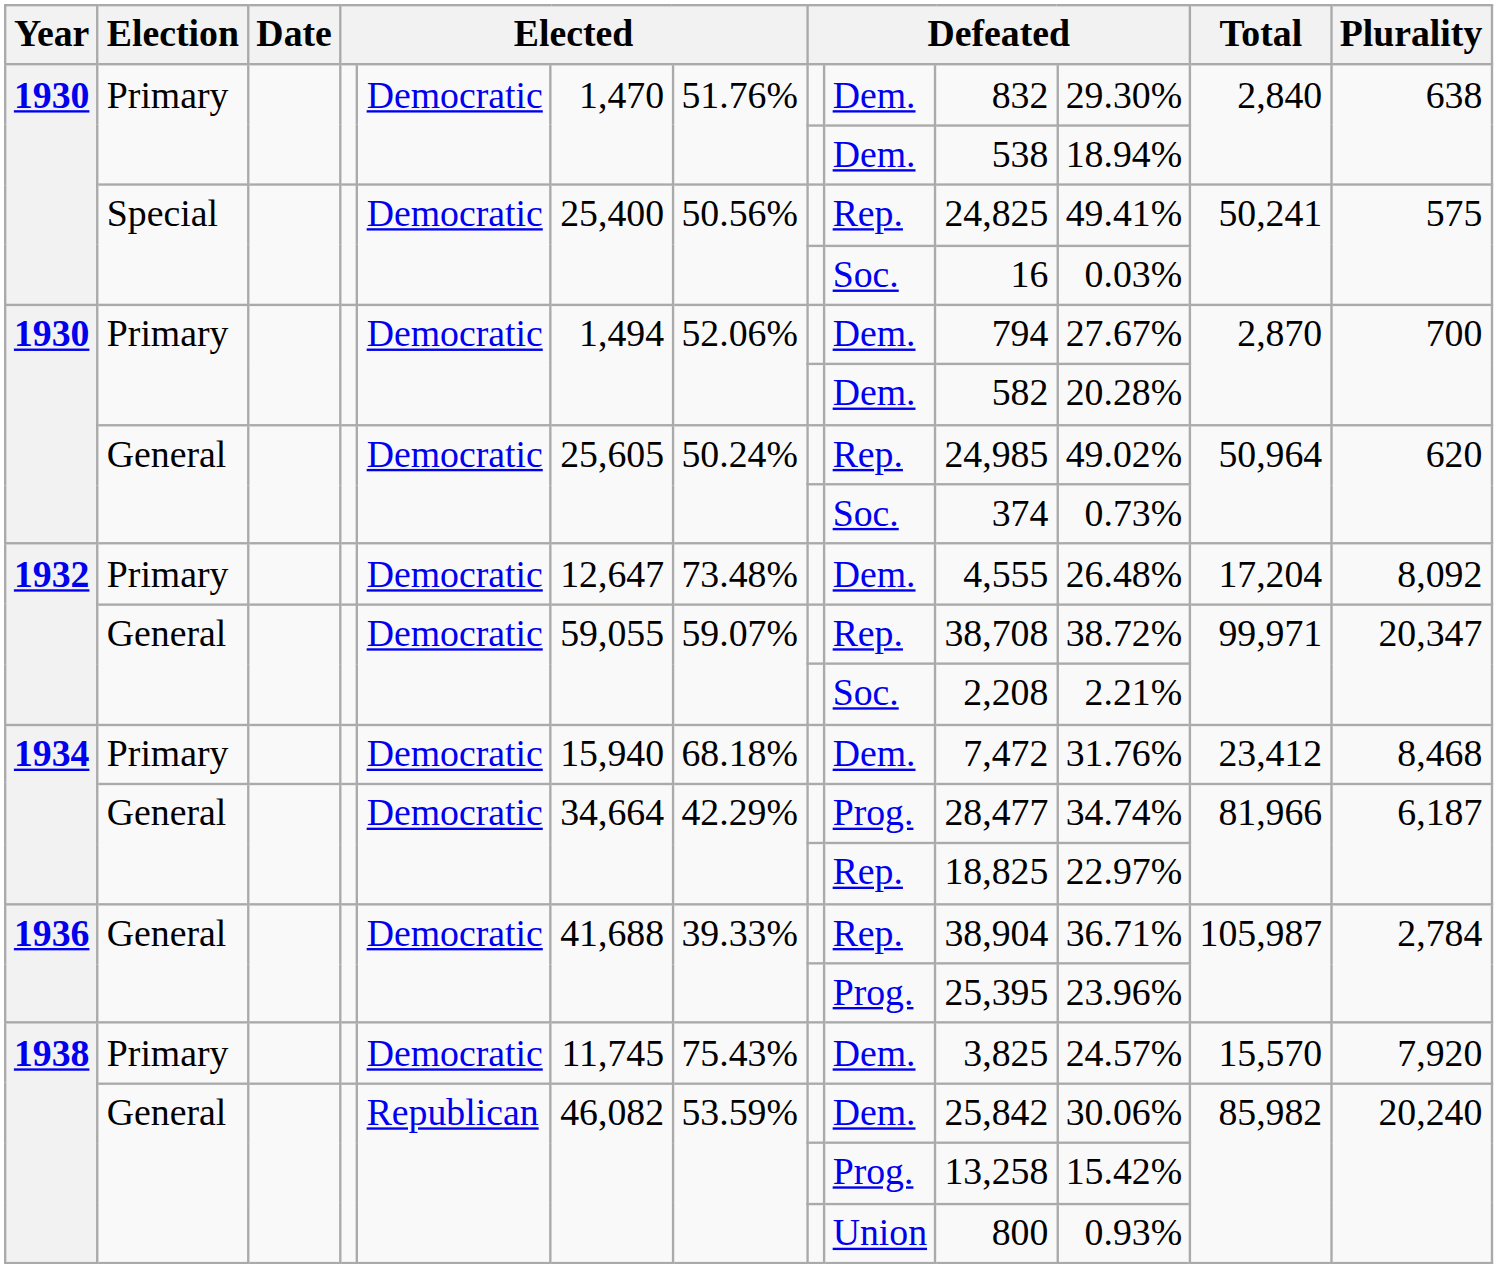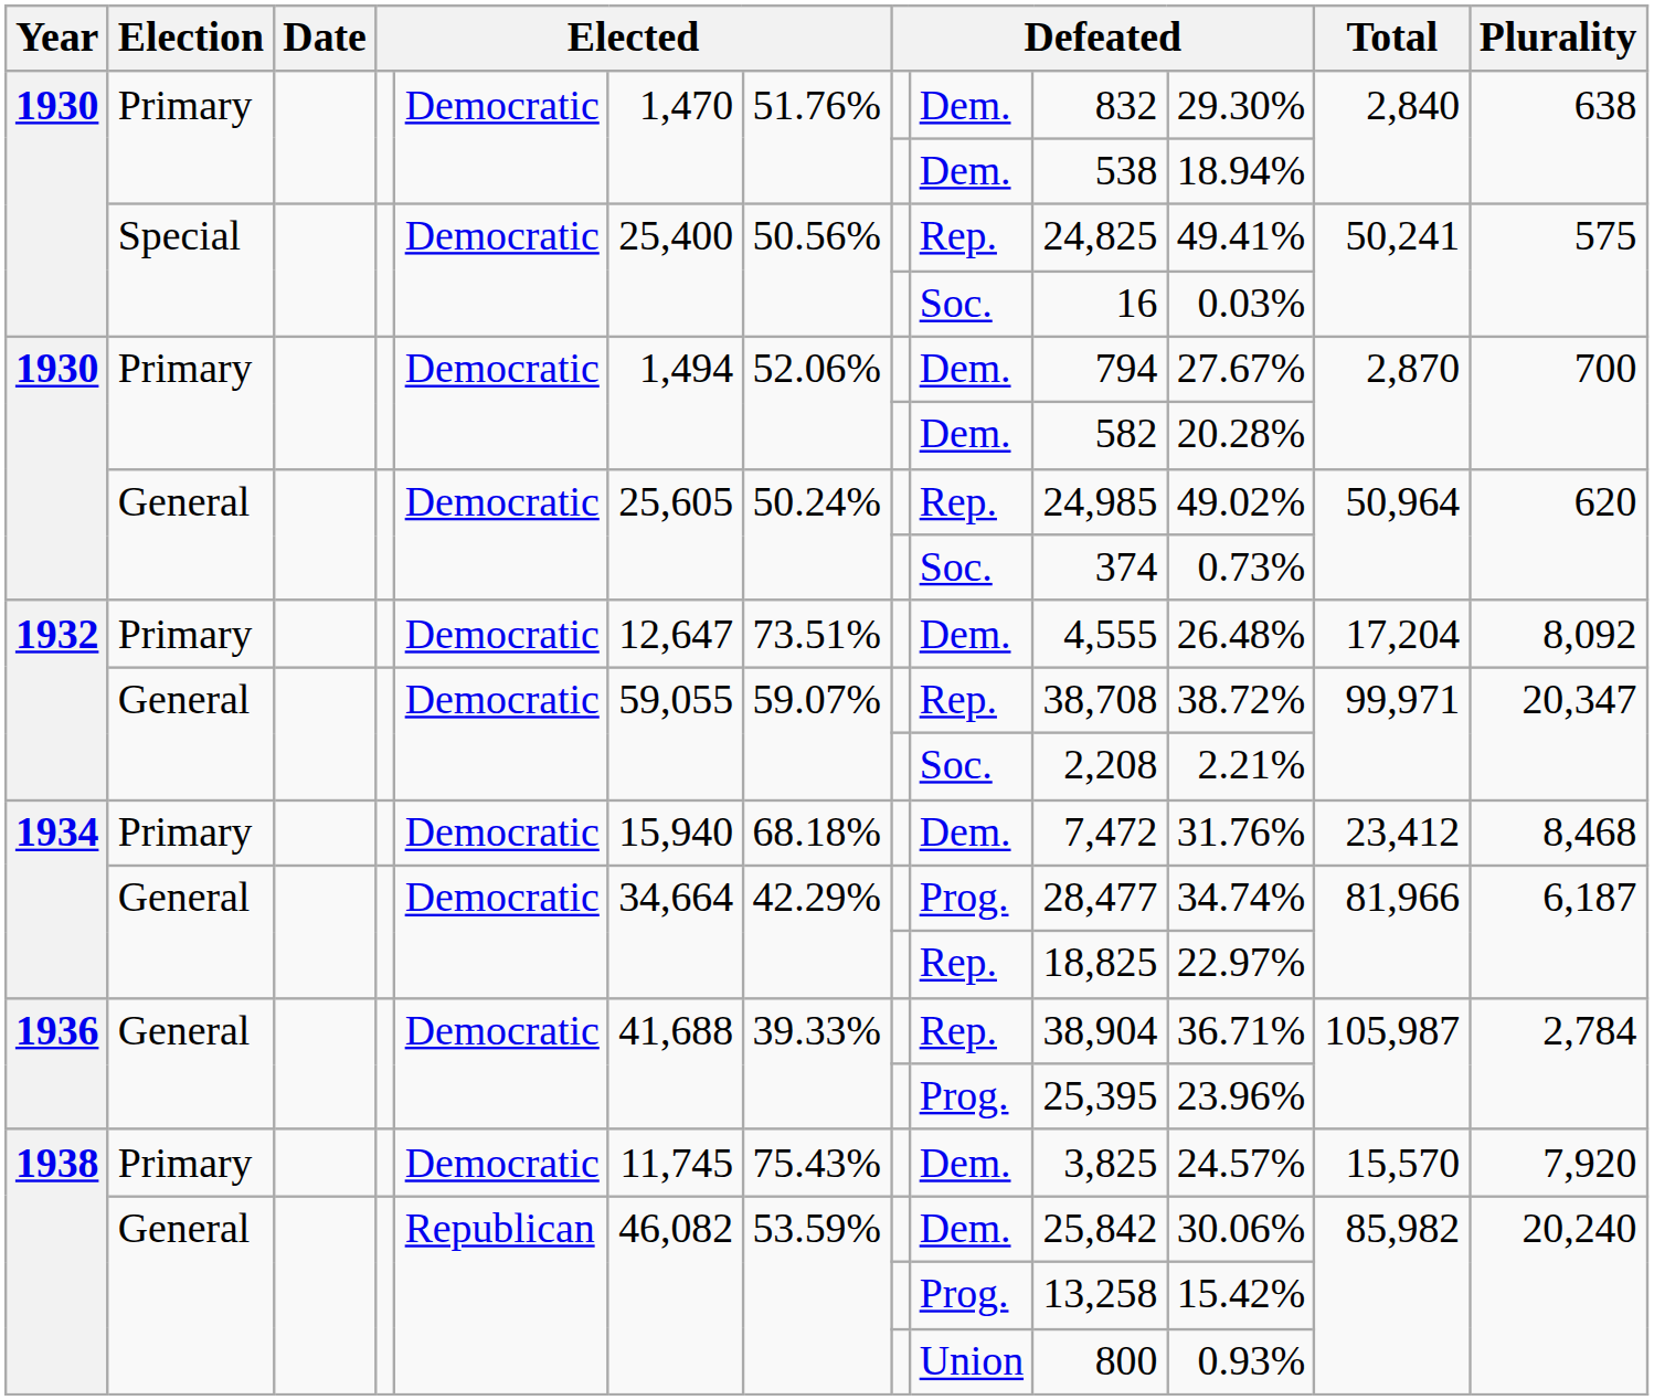 <table class=wikitable>
 <tr>
 <th>Year</th>
 <th>Election</th>
 <th>Date</th>
 <th ! colspan="4">Elected</th>
 <th ! colspan="4">Defeated</th>
 <th>Total</th>
 <th>Plurality</th>
 </tr>
 <tr>
 <th rowspan="4" valign="top"><a href='#'>1930<br></a></th>
 <td rowspan="2" valign="top">Primary</td>
 <td rowspan="2" valign="top"></td>
 <td rowspan="2" valign="top"></td>
 <td rowspan="2" valign="top" ><a href='#'>Democratic</a></td>
 <td rowspan="2" valign="top" align="right">1,470</td>
 <td rowspan="2" valign="top" align="right">51.76%</td>
 <td valign="top"></td>
 <td valign="top" ><a href='#'>Dem.</a></td>
 <td valign="top" align="right">832</td>
 <td valign="top" align="right">29.30%</td>
 <td rowspan="2" valign="top" align="right">2,840</td>
 <td rowspan="2" valign="top" align="right">638</td>
 </tr>
 <tr>
 <td valign="top"></td>
 <td valign="top" ><a href='#'>Dem.</a></td>
 <td valign="top" align="right">538</td>
 <td valign="top" align="right">18.94%</td>
 </tr>
 <tr>
 <td rowspan="2" valign="top">Special</td>
 <td rowspan="2" valign="top"></td>
 <td rowspan="2" valign="top"></td>
 <td rowspan="2" valign="top" ><a href='#'>Democratic</a></td>
 <td rowspan="2" valign="top" align="right">25,400</td>
 <td rowspan="2" valign="top" align="right">50.56%</td>
 <td valign="top"></td>
 <td valign="top" ><a href='#'>Rep.</a></td>
 <td valign="top" align="right">24,825</td>
 <td valign="top" align="right">49.41%</td>
 <td rowspan="2" valign="top" align="right">50,241</td>
 <td rowspan="2" valign="top" align="right">575</td>
 </tr>
 <tr>
 <td valign="top"></td>
 <td valign="top" ><a href='#'>Soc.</a></td>
 <td valign="top" align="right">16</td>
 <td valign="top" align="right">0.03%</td>
 </tr>
 <tr>
 <th rowspan="4" valign="top"><a href='#'>1930</a></th>
 <td rowspan="2" valign="top">Primary</td>
 <td rowspan="2" valign="top"></td>
 <td rowspan="2" valign="top"></td>
 <td rowspan="2" valign="top" ><a href='#'>Democratic</a></td>
 <td rowspan="2" valign="top" align="right">1,494</td>
 <td rowspan="2" valign="top" align="right">52.06%</td>
 <td valign="top"></td>
 <td valign="top" ><a href='#'>Dem.</a></td>
 <td valign="top" align="right">794</td>
 <td valign="top" align="right">27.67%</td>
 <td rowspan="2" valign="top" align="right">2,870</td>
 <td rowspan="2" valign="top" align="right">700</td>
 </tr>
 <tr>
 <td valign="top"></td>
 <td valign="top" ><a href='#'>Dem.</a></td>
 <td valign="top" align="right">582</td>
 <td valign="top" align="right">20.28%</td>
 </tr>
 <tr>
 <td rowspan="2" valign="top">General</td>
 <td rowspan="2" valign="top"></td>
 <td rowspan="2" valign="top"></td>
 <td rowspan="2" valign="top" ><a href='#'>Democratic</a></td>
 <td rowspan="2" valign="top" align="right">25,605</td>
 <td rowspan="2" valign="top" align="right">50.24%</td>
 <td valign="top"></td>
 <td valign="top" ><a href='#'>Rep.</a></td>
 <td valign="top" align="right">24,985</td>
 <td valign="top" align="right">49.02%</td>
 <td rowspan="2" valign="top" align="right">50,964</td>
 <td rowspan="2" valign="top" align="right">620</td>
 </tr>
 <tr>
 <td valign="top"></td>
 <td valign="top" ><a href='#'>Soc.</a></td>
 <td valign="top" align="right">374</td>
 <td valign="top" align="right">0.73%</td>
 </tr>
 <tr>
 <th rowspan="3" valign="top"><a href='#'>1932</a></th>
 <td valign="top">Primary</td>
 <td valign="top"></td>
 <td valign="top"></td>
 <td valign="top" ><a href='#'>Democratic</a></td>
 <td valign="top" align="right">12,647</td>
-<td valign="top" align="right">73.48%</td>
+<td valign="top" align="right">73.51%</td>
 <td valign="top"></td>
 <td valign="top" ><a href='#'>Dem.</a></td>
 <td valign="top" align="right">4,555</td>
 <td valign="top" align="right">26.48%</td>
 <td valign="top" align="right">17,204</td>
 <td valign="top" align="right">8,092</td>
 </tr>
 <tr>
 <td rowspan="2" valign="top">General</td>
 <td rowspan="2" valign="top"></td>
 <td rowspan="2" valign="top"></td>
 <td rowspan="2" valign="top" ><a href='#'>Democratic</a></td>
 <td rowspan="2" valign="top" align="right">59,055</td>
 <td rowspan="2" valign="top" align="right">59.07%</td>
 <td valign="top"></td>
 <td valign="top" ><a href='#'>Rep.</a></td>
 <td valign="top" align="right">38,708</td>
 <td valign="top" align="right">38.72%</td>
 <td rowspan="2" valign="top" align="right">99,971</td>
 <td rowspan="2" valign="top" align="right">20,347</td>
 </tr>
 <tr>
 <td valign="top"></td>
 <td valign="top" ><a href='#'>Soc.</a></td>
 <td valign="top" align="right">2,208</td>
 <td valign="top" align="right">2.21%</td>
 </tr>
 <tr>
 <th rowspan="3" valign="top"><a href='#'>1934</a></th>
 <td valign="top">Primary</td>
 <td valign="top"></td>
 <td valign="top"></td>
 <td valign="top" ><a href='#'>Democratic</a></td>
 <td valign="top" align="right">15,940</td>
 <td valign="top" align="right">68.18%</td>
 <td valign="top"></td>
 <td valign="top" ><a href='#'>Dem.</a></td>
 <td valign="top" align="right">7,472</td>
 <td valign="top" align="right">31.76%</td>
 <td valign="top" align="right">23,412</td>
 <td valign="top" align="right">8,468</td>
 </tr>
 <tr>
 <td rowspan="2" valign="top">General</td>
 <td rowspan="2" valign="top"></td>
 <td rowspan="2" valign="top"></td>
 <td rowspan="2" valign="top" ><a href='#'>Democratic</a></td>
 <td rowspan="2" valign="top" align="right">34,664</td>
 <td rowspan="2" valign="top" align="right">42.29%</td>
 <td valign="top"></td>
 <td valign="top" ><a href='#'>Prog.</a></td>
 <td valign="top" align="right">28,477</td>
 <td valign="top" align="right">34.74%</td>
 <td rowspan="2" valign="top" align="right">81,966</td>
 <td rowspan="2" valign="top" align="right">6,187</td>
 </tr>
 <tr>
 <td valign="top"></td>
 <td valign="top" ><a href='#'>Rep.</a></td>
 <td valign="top" align="right">18,825</td>
 <td valign="top" align="right">22.97%</td>
 </tr>
 <tr>
 <th rowspan="2" valign="top"><a href='#'>1936</a></th>
 <td rowspan="2" valign="top">General</td>
 <td rowspan="2" valign="top"></td>
 <td rowspan="2" valign="top"></td>
 <td rowspan="2" valign="top" ><a href='#'>Democratic</a></td>
 <td rowspan="2" valign="top" align="right">41,688</td>
 <td rowspan="2" valign="top" align="right">39.33%</td>
 <td valign="top"></td>
 <td valign="top" ><a href='#'>Rep.</a></td>
 <td valign="top" align="right">38,904</td>
 <td valign="top" align="right">36.71%</td>
 <td rowspan="2" valign="top" align="right">105,987</td>
 <td rowspan="2" valign="top" align="right">2,784</td>
 </tr>
 <tr>
 <td valign="top"></td>
 <td valign="top" ><a href='#'>Prog.</a></td>
 <td valign="top" align="right">25,395</td>
 <td valign="top" align="right">23.96%</td>
 </tr>
 <tr>
 <th rowspan="4" valign="top"><a href='#'>1938</a></th>
 <td valign="top">Primary</td>
 <td valign="top"></td>
 <td valign="top"></td>
 <td valign="top" ><a href='#'>Democratic</a></td>
 <td valign="top" align="right">11,745</td>
 <td valign="top" align="right">75.43%</td>
 <td valign="top"></td>
 <td valign="top" ><a href='#'>Dem.</a></td>
 <td valign="top" align="right">3,825</td>
 <td valign="top" align="right">24.57%</td>
 <td valign="top" align="right">15,570</td>
 <td valign="top" align="right">7,920</td>
 </tr>
 <tr>
 <td rowspan="3" valign="top">General</td>
 <td rowspan="3" valign="top"></td>
 <td rowspan="3" valign="top"></td>
 <td rowspan="3" valign="top" ><a href='#'>Republican</a></td>
 <td rowspan="3" valign="top" align="right">46,082</td>
 <td rowspan="3" valign="top" align="right">53.59%</td>
 <td valign="top"></td>
 <td valign="top" ><a href='#'>Dem.</a></td>
 <td valign="top" align="right">25,842</td>
 <td valign="top" align="right">30.06%</td>
 <td rowspan="3" valign="top" align="right">85,982</td>
 <td rowspan="3" valign="top" align="right">20,240</td>
 </tr>
 <tr>
 <td valign="top"></td>
 <td valign="top" ><a href='#'>Prog.</a></td>
 <td valign="top" align="right">13,258</td>
 <td valign="top" align="right">15.42%</td>
 </tr>
 <tr>
 <td valign="top"></td>
 <td valign="top" ><a href='#'>Union</a></td>
 <td valign="top" align="right">800</td>
 <td valign="top" align="right">0.93%</td>
 </tr>
 </table>
